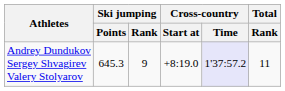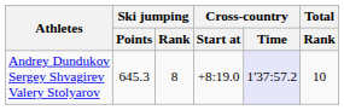 <table class="wikitable" border="1" style="font-size:90%">
 <tr>
 <th rowspan="2">Athletes</th>
 <th colspan="2">Ski jumping</th>
 <th colspan="2">Cross-country</th>
 <th>Total</th>
 </tr>
 <tr>
 <th>Points</th>
 <th>Rank</th>
 <th>Start at</th>
 <th>Time</th>
 <th>Rank</th>
 </tr>
 <tr>
 <td> <a href='#'>Andrey Dundukov</a><br> <a href='#'>Sergey Shvagirev</a><br> <a href='#'>Valery Stolyarov</a></td>
 <td align=center>645.3</td>
-<td align=center>9</td>
+<td align=center>8</td>
 <td align=center>+8:19.0</td>
 <td align=center style="background: lavender;">1'37:57.2</td>
-<td align=center>11</td>
+<td align=center>10</td>
 </tr>
 </table>
